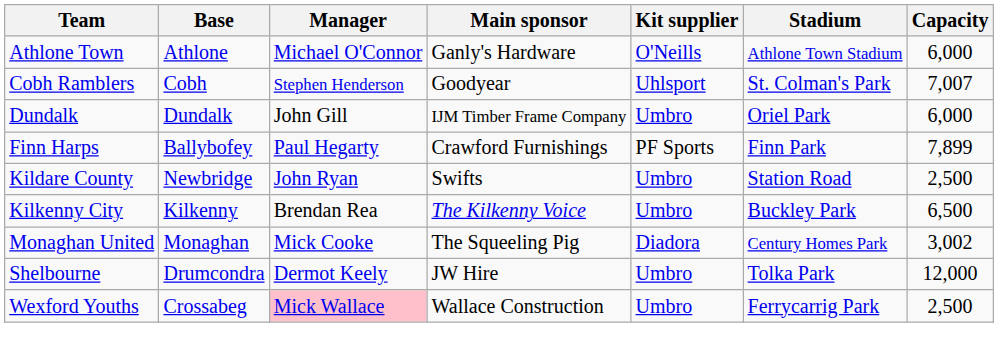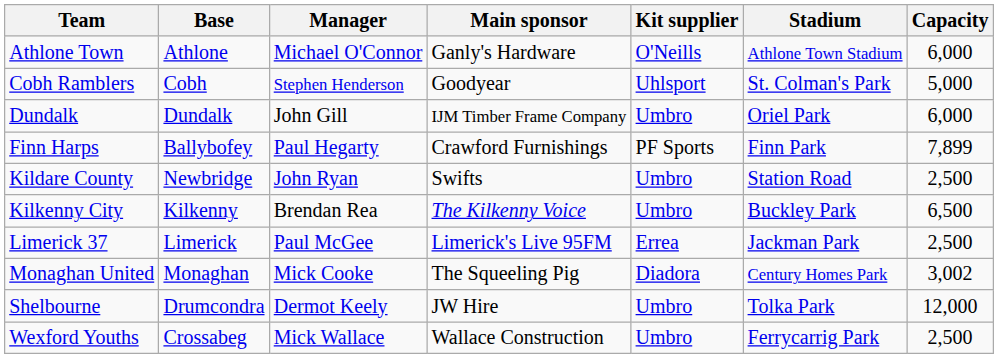 <table class="wikitable sortable">
 <tr>
 <th>Team</th>
 <th>Base</th>
 <th>Manager</th>
 <th>Main sponsor</th>
 <th>Kit supplier</th>
 <th>Stadium</th>
 <th>Capacity</th>
 </tr>
 <tr>
 <td><a href='#'>Athlone Town</a></td>
 <td><a href='#'>Athlone</a></td>
 <td> <a href='#'>Michael O'Connor</a></td>
 <td>Ganly's Hardware</td>
 <td><a href='#'>O'Neills</a></td>
 <td><small><a href='#'>Athlone Town Stadium</a></small></td>
 <td align="center">6,000</td>
 </tr>
 <tr>
 <td><a href='#'>Cobh Ramblers</a></td>
 <td><a href='#'>Cobh</a></td>
 <td> <small><a href='#'>Stephen Henderson</a></small></td>
 <td>Goodyear</td>
 <td><a href='#'>Uhlsport</a></td>
 <td><a href='#'>St. Colman's Park</a></td>
-<td align="center">7,007</td>
+<td align="center">5,000</td>
 </tr>
 <tr>
 <td><a href='#'>Dundalk</a></td>
 <td><a href='#'>Dundalk</a></td>
 <td> John Gill</td>
 <td><small>IJM Timber Frame Company</small></td>
 <td><a href='#'>Umbro</a></td>
 <td><a href='#'>Oriel Park</a></td>
 <td align="center">6,000</td>
 </tr>
 <tr>
 <td><a href='#'>Finn Harps</a></td>
 <td><a href='#'>Ballybofey</a></td>
 <td> <a href='#'>Paul Hegarty</a></td>
 <td>Crawford Furnishings</td>
 <td>PF Sports</td>
 <td><a href='#'>Finn Park</a></td>
 <td align="center">7,899</td>
 </tr>
 <tr>
 <td><a href='#'>Kildare County</a></td>
 <td><a href='#'>Newbridge</a></td>
 <td> <a href='#'>John Ryan</a></td>
 <td>Swifts</td>
 <td><a href='#'>Umbro</a></td>
 <td><a href='#'>Station Road</a></td>
 <td align="center">2,500</td>
 </tr>
 <tr>
 <td><a href='#'>Kilkenny City</a></td>
 <td><a href='#'>Kilkenny</a></td>
 <td> Brendan Rea</td>
 <td><em><a href='#'>The Kilkenny Voice</a></em></td>
 <td><a href='#'>Umbro</a></td>
 <td><a href='#'>Buckley Park</a></td>
 <td align="center">6,500</td>
 </tr>
 <tr>
+<td><a href='#'>Limerick 37</a></td>
+<td><a href='#'>Limerick</a></td>
+<td> <a href='#'>Paul McGee</a></td>
+<td><a href='#'>Limerick's Live 95FM</a></td>
+<td><a href='#'>Errea</a></td>
+<td><a href='#'>Jackman Park</a></td>
+<td align="center">2,500</td>
+</tr>
+<tr>
 <td><a href='#'>Monaghan United</a></td>
 <td><a href='#'>Monaghan</a></td>
 <td> <a href='#'>Mick Cooke</a></td>
 <td>The Squeeling Pig</td>
 <td><a href='#'>Diadora</a></td>
 <td><small><a href='#'>Century Homes Park</a></small></td>
 <td align="center">3,002</td>
 </tr>
 <tr>
 <td><a href='#'>Shelbourne</a></td>
 <td><a href='#'>Drumcondra</a></td>
 <td> <a href='#'>Dermot Keely</a></td>
 <td>JW Hire</td>
 <td><a href='#'>Umbro</a></td>
 <td><a href='#'>Tolka Park</a></td>
 <td align="center">12,000</td>
 </tr>
 <tr>
 <td><a href='#'>Wexford Youths</a></td>
 <td><a href='#'>Crossabeg</a></td>
-<td style="background: pink;"> <a href='#'>Mick Wallace</a></td>
+<td> <a href='#'>Mick Wallace</a></td>
 <td>Wallace Construction</td>
 <td><a href='#'>Umbro</a></td>
 <td><a href='#'>Ferrycarrig Park</a></td>
 <td align="center">2,500</td>
 </tr>
 </table>
